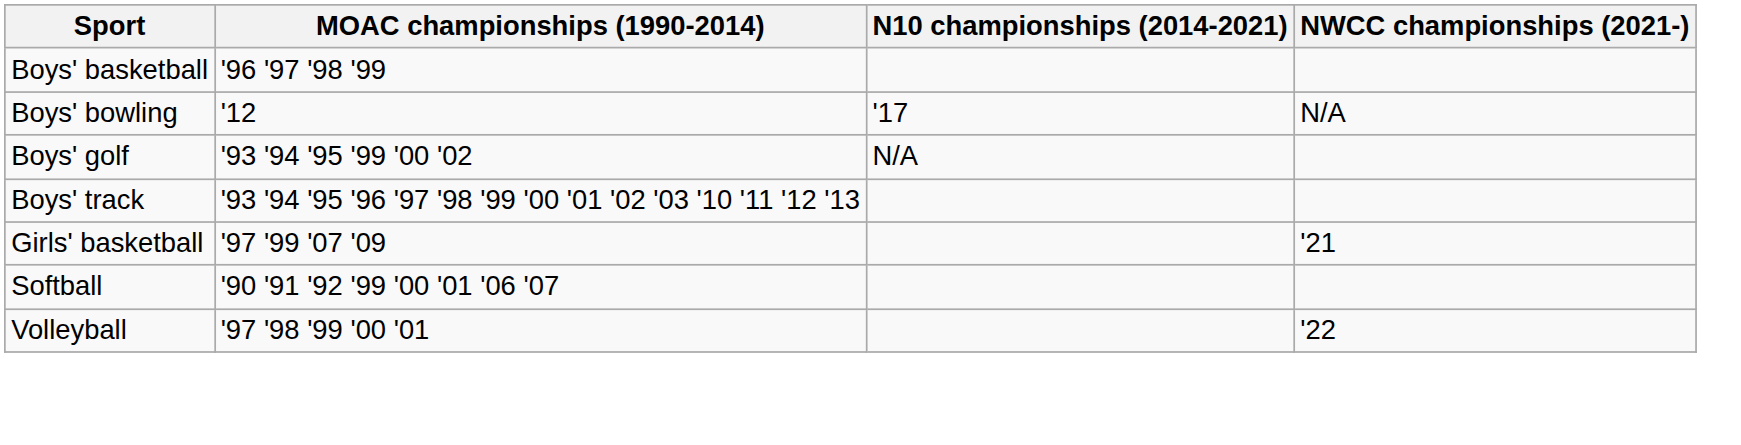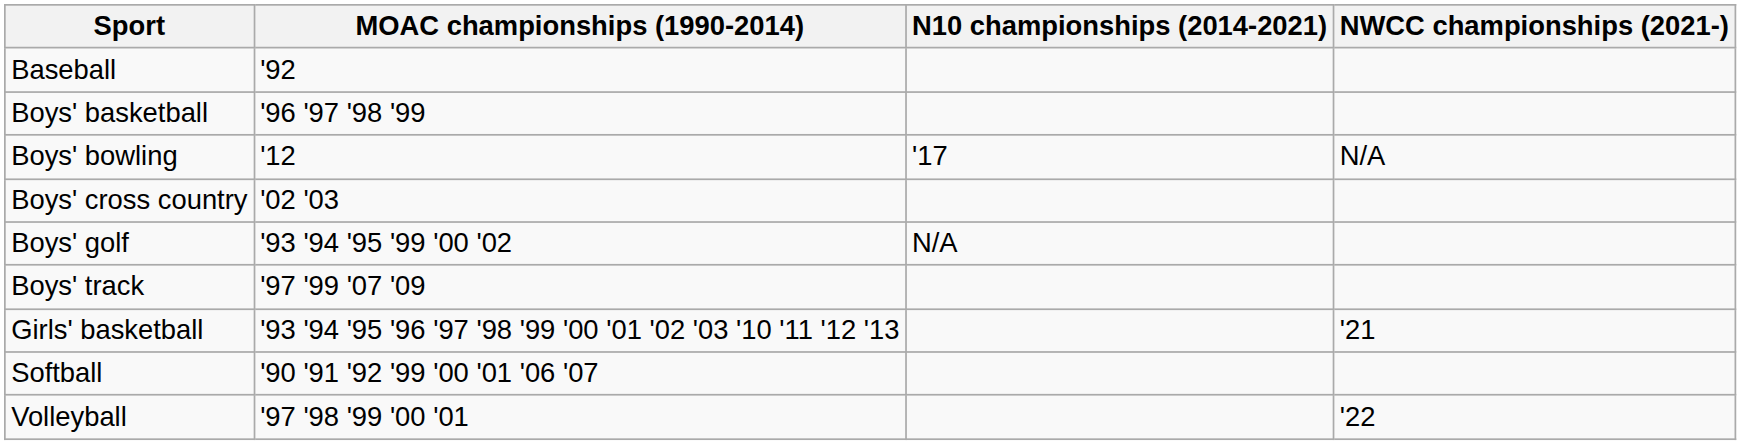 <table class="wikitable">
 <tr>
 <th>Sport</th>
 <th>MOAC championships (1990-2014)</th>
 <th>N10 championships (2014-2021)</th>
 <th>NWCC championships (2021-)</th>
+</tr>
+<tr>
+<td>Baseball</td>
+<td>'92</td>
+<td></td>
+<td></td>
 </tr>
 <tr>
 <td>Boys' basketball</td>
 <td>'96 '97 '98 '99</td>
 <td></td>
 <td></td>
 </tr>
 <tr>
 <td>Boys' bowling</td>
 <td>'12</td>
 <td>'17</td>
 <td>N/A</td>
 </tr>
 <tr>
+<td>Boys' cross country</td>
+<td>'02 '03</td>
+<td></td>
+<td></td>
+</tr>
+<tr>
 <td>Boys' golf</td>
 <td>'93 '94 '95 '99 '00 '02</td>
 <td>N/A</td>
 <td></td>
 </tr>
 <tr>
 <td>Boys' track</td>
-<td>'93 '94 '95 '96 '97 '98 '99 '00 '01 '02 '03 '10 '11 '12 '13</td>
+<td>'97 '99 '07 '09</td>
 <td></td>
 <td></td>
 </tr>
 <tr>
 <td>Girls' basketball</td>
-<td>'97 '99 '07 '09</td>
+<td>'93 '94 '95 '96 '97 '98 '99 '00 '01 '02 '03 '10 '11 '12 '13</td>
 <td></td>
 <td>'21</td>
 </tr>
 <tr>
 <td>Softball</td>
 <td>'90 '91 '92 '99 '00 '01 '06 '07</td>
 <td></td>
 <td></td>
 </tr>
 <tr>
 <td>Volleyball</td>
 <td>'97 '98 '99 '00 '01</td>
 <td></td>
 <td>'22</td>
 </tr>
 </table>
